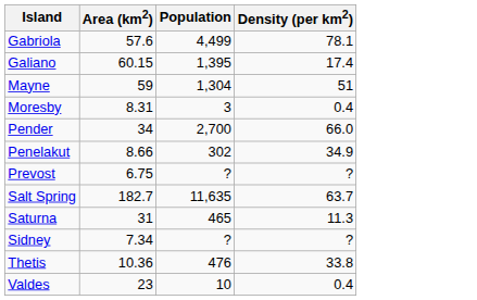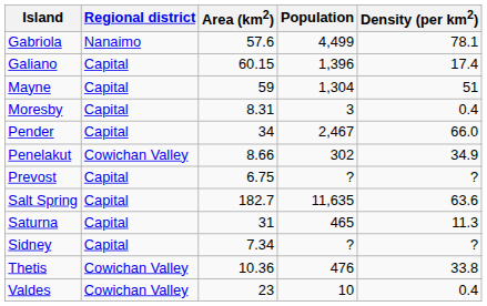 <table class="wikitable sortable">
 <tr>
 <th>Island</th>
+<th><a href='#'>Regional district</a></th>
 <th>Area (km<sup>2</sup>)</th>
 <th>Population</th>
 <th>Density (per km<sup>2</sup>)</th>
 </tr>
 <tr>
 <td><a href='#'>Gabriola</a></td>
+<td><a href='#'>Nanaimo</a></td>
 <td style="text-align:right;">57.6</td>
 <td style="text-align:right;">4,499</td>
 <td style="text-align:right;">78.1</td>
 </tr>
 <tr>
 <td><a href='#'>Galiano</a></td>
+<td><a href='#'>Capital</a></td>
 <td style="text-align:right;">60.15</td>
-<td style="text-align:right;">1,395</td>
+<td style="text-align:right;">1,396</td>
 <td style="text-align:right;">17.4</td>
 </tr>
 <tr>
 <td><a href='#'>Mayne</a></td>
+<td><a href='#'>Capital</a></td>
 <td style="text-align:right;">59</td>
 <td style="text-align:right;">1,304</td>
 <td style="text-align:right;">51</td>
 </tr>
 <tr>
 <td><a href='#'>Moresby</a></td>
+<td><a href='#'>Capital</a></td>
 <td style="text-align:right;">8.31</td>
 <td style="text-align:right;">3</td>
 <td style="text-align:right;">0.4</td>
 </tr>
 <tr>
 <td><a href='#'>Pender</a></td>
+<td><a href='#'>Capital</a></td>
 <td style="text-align:right;">34</td>
-<td style="text-align:right;">2,700</td>
+<td style="text-align:right;">2,467</td>
 <td style="text-align:right;">66.0</td>
 </tr>
 <tr>
 <td><a href='#'>Penelakut</a></td>
+<td><a href='#'>Cowichan Valley</a></td>
 <td style="text-align:right;">8.66</td>
 <td style="text-align:right;">302</td>
 <td style="text-align:right;">34.9</td>
 </tr>
 <tr>
 <td><a href='#'>Prevost</a></td>
+<td><a href='#'>Capital</a></td>
 <td style="text-align:right;">6.75</td>
 <td style="text-align:right;">?</td>
 <td style="text-align:right;">?</td>
 </tr>
 <tr>
 <td><a href='#'>Salt Spring</a></td>
+<td><a href='#'>Capital</a></td>
 <td style="text-align:right;">182.7</td>
 <td style="text-align:right;">11,635</td>
-<td style="text-align:right;">63.7</td>
+<td style="text-align:right;">63.6</td>
 </tr>
 <tr>
 <td><a href='#'>Saturna</a></td>
+<td><a href='#'>Capital</a></td>
 <td style="text-align:right;">31</td>
 <td style="text-align:right;">465</td>
 <td style="text-align:right;">11.3</td>
 </tr>
 <tr>
 <td><a href='#'>Sidney</a></td>
+<td><a href='#'>Capital</a></td>
 <td style="text-align:right;">7.34</td>
 <td style="text-align:right;">?</td>
 <td style="text-align:right;">?</td>
 </tr>
 <tr>
 <td><a href='#'>Thetis</a></td>
+<td><a href='#'>Cowichan Valley</a></td>
 <td style="text-align:right;">10.36</td>
 <td style="text-align:right;">476</td>
 <td style="text-align:right;">33.8</td>
 </tr>
 <tr>
 <td><a href='#'>Valdes</a></td>
+<td><a href='#'>Cowichan Valley</a></td>
 <td style="text-align:right;">23</td>
 <td style="text-align:right;">10</td>
 <td style="text-align:right;">0.4</td>
 </tr>
 </table>
